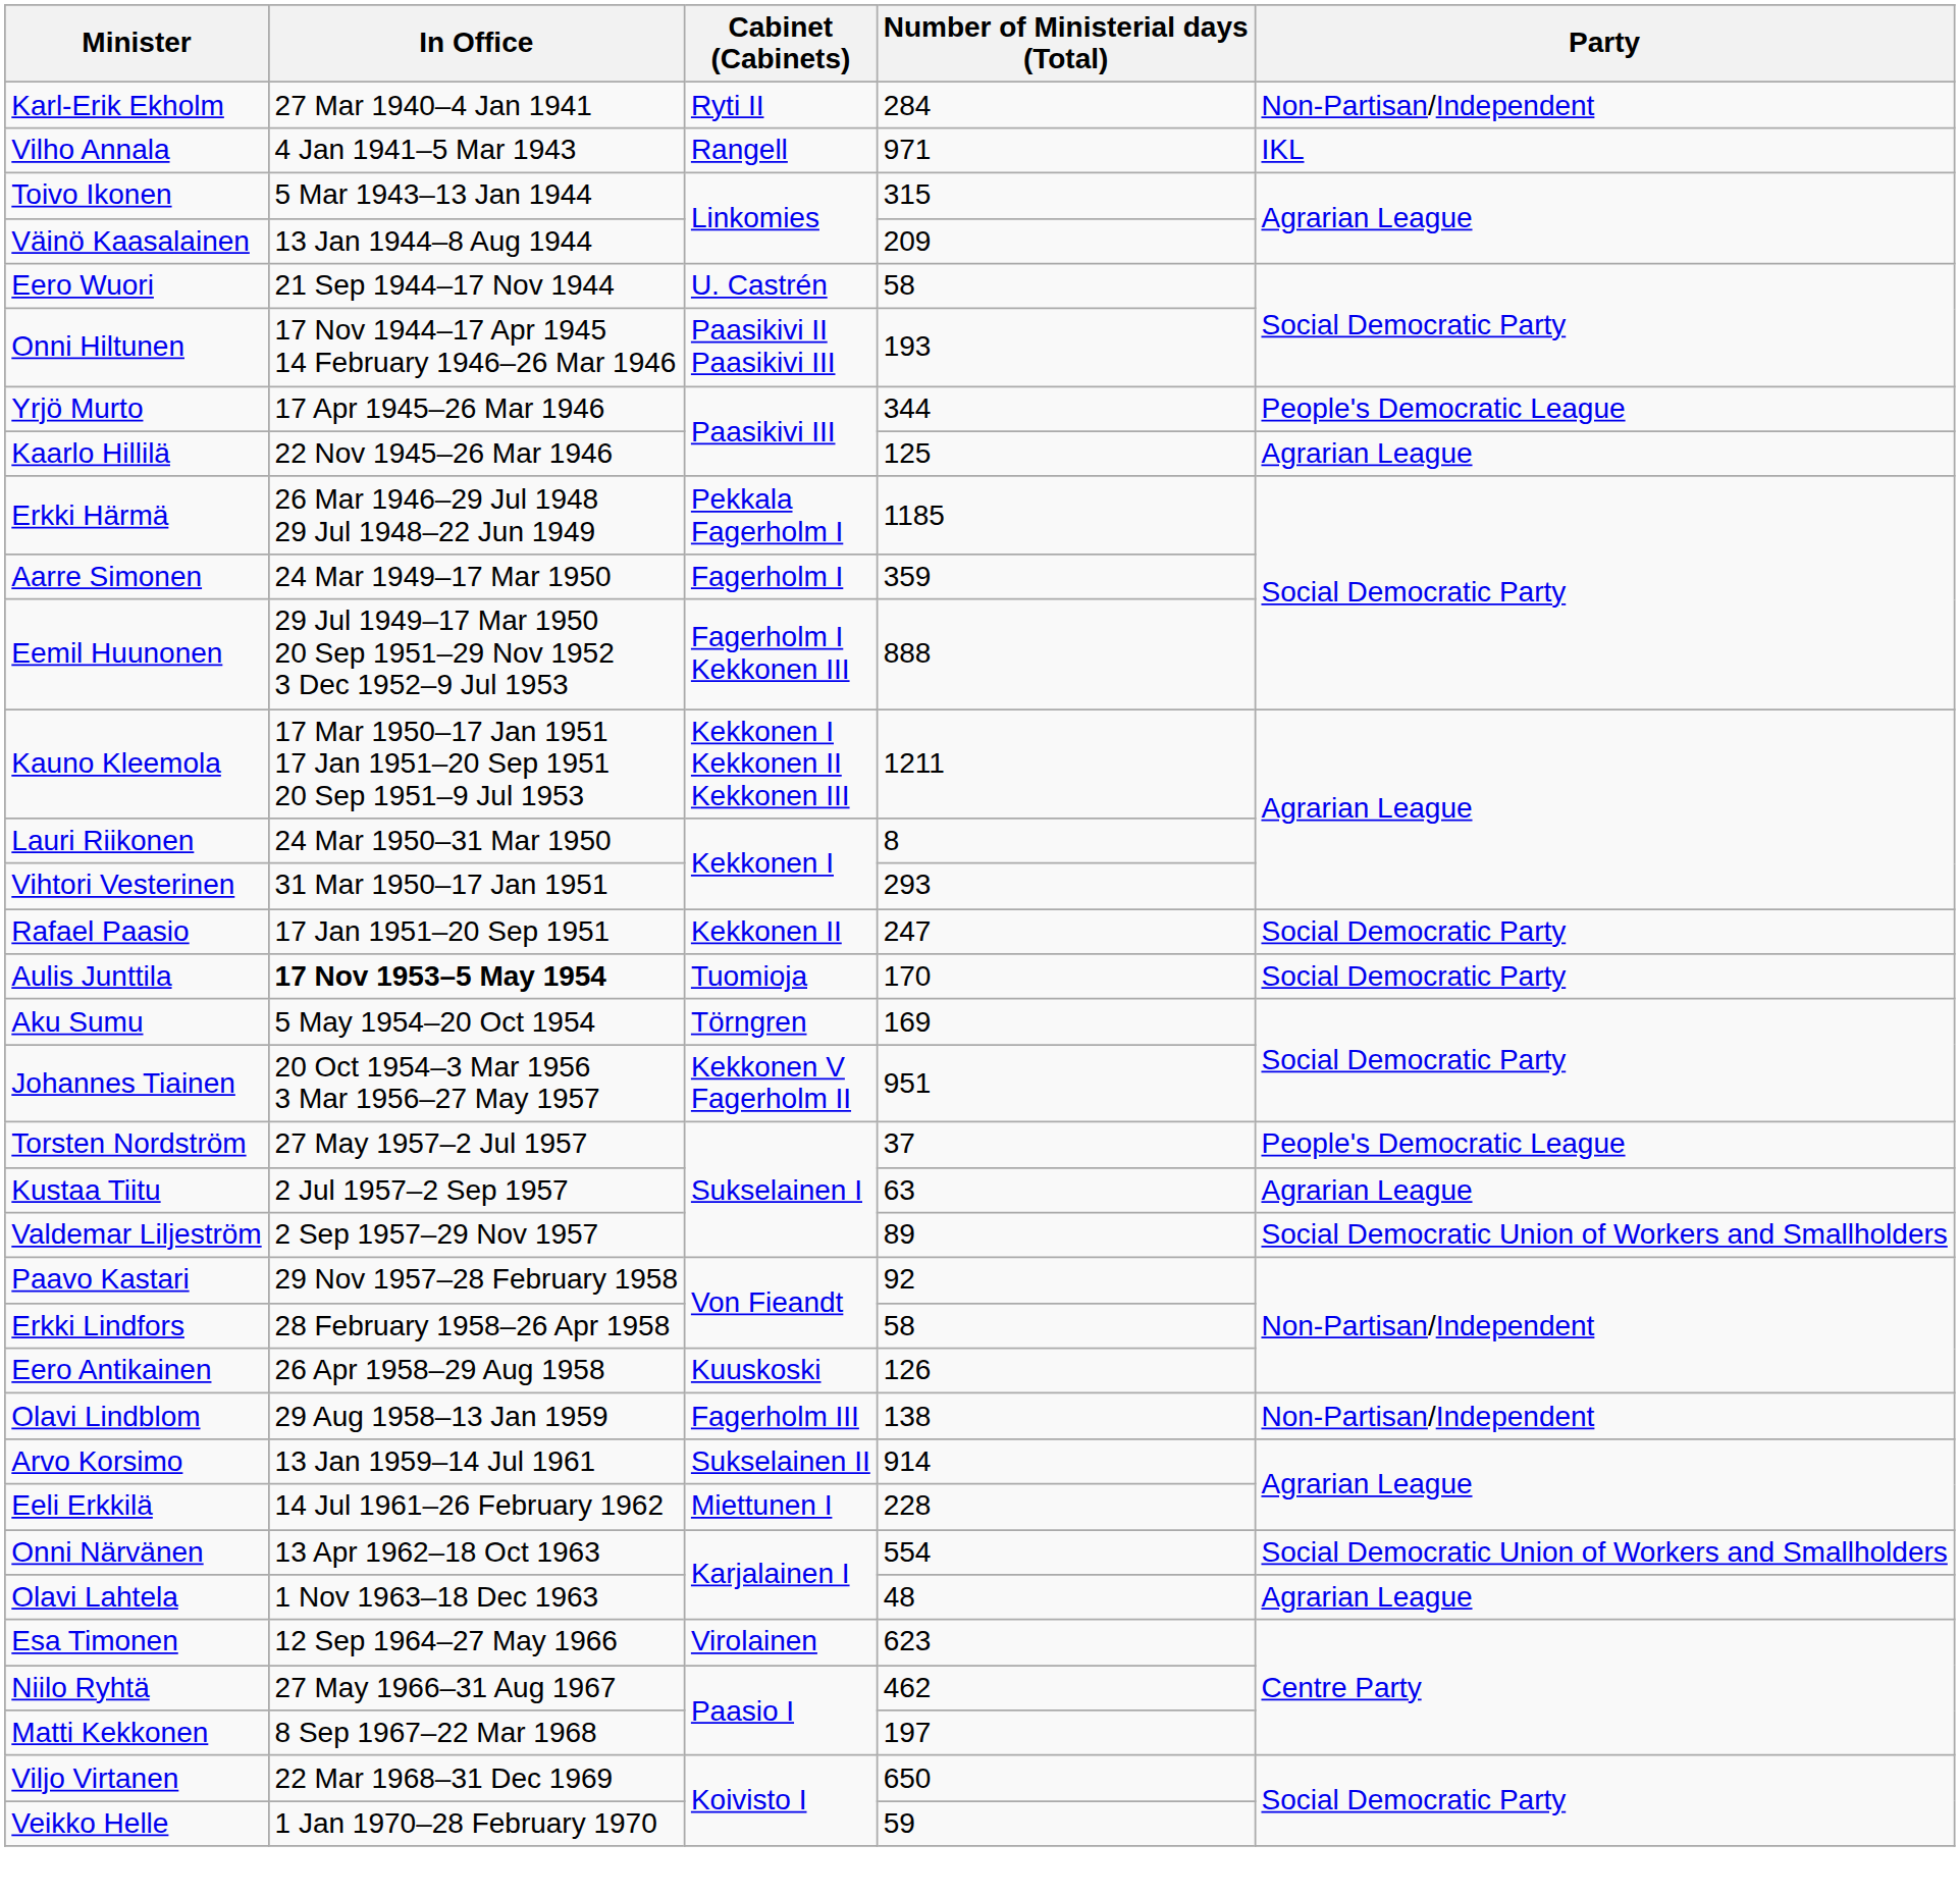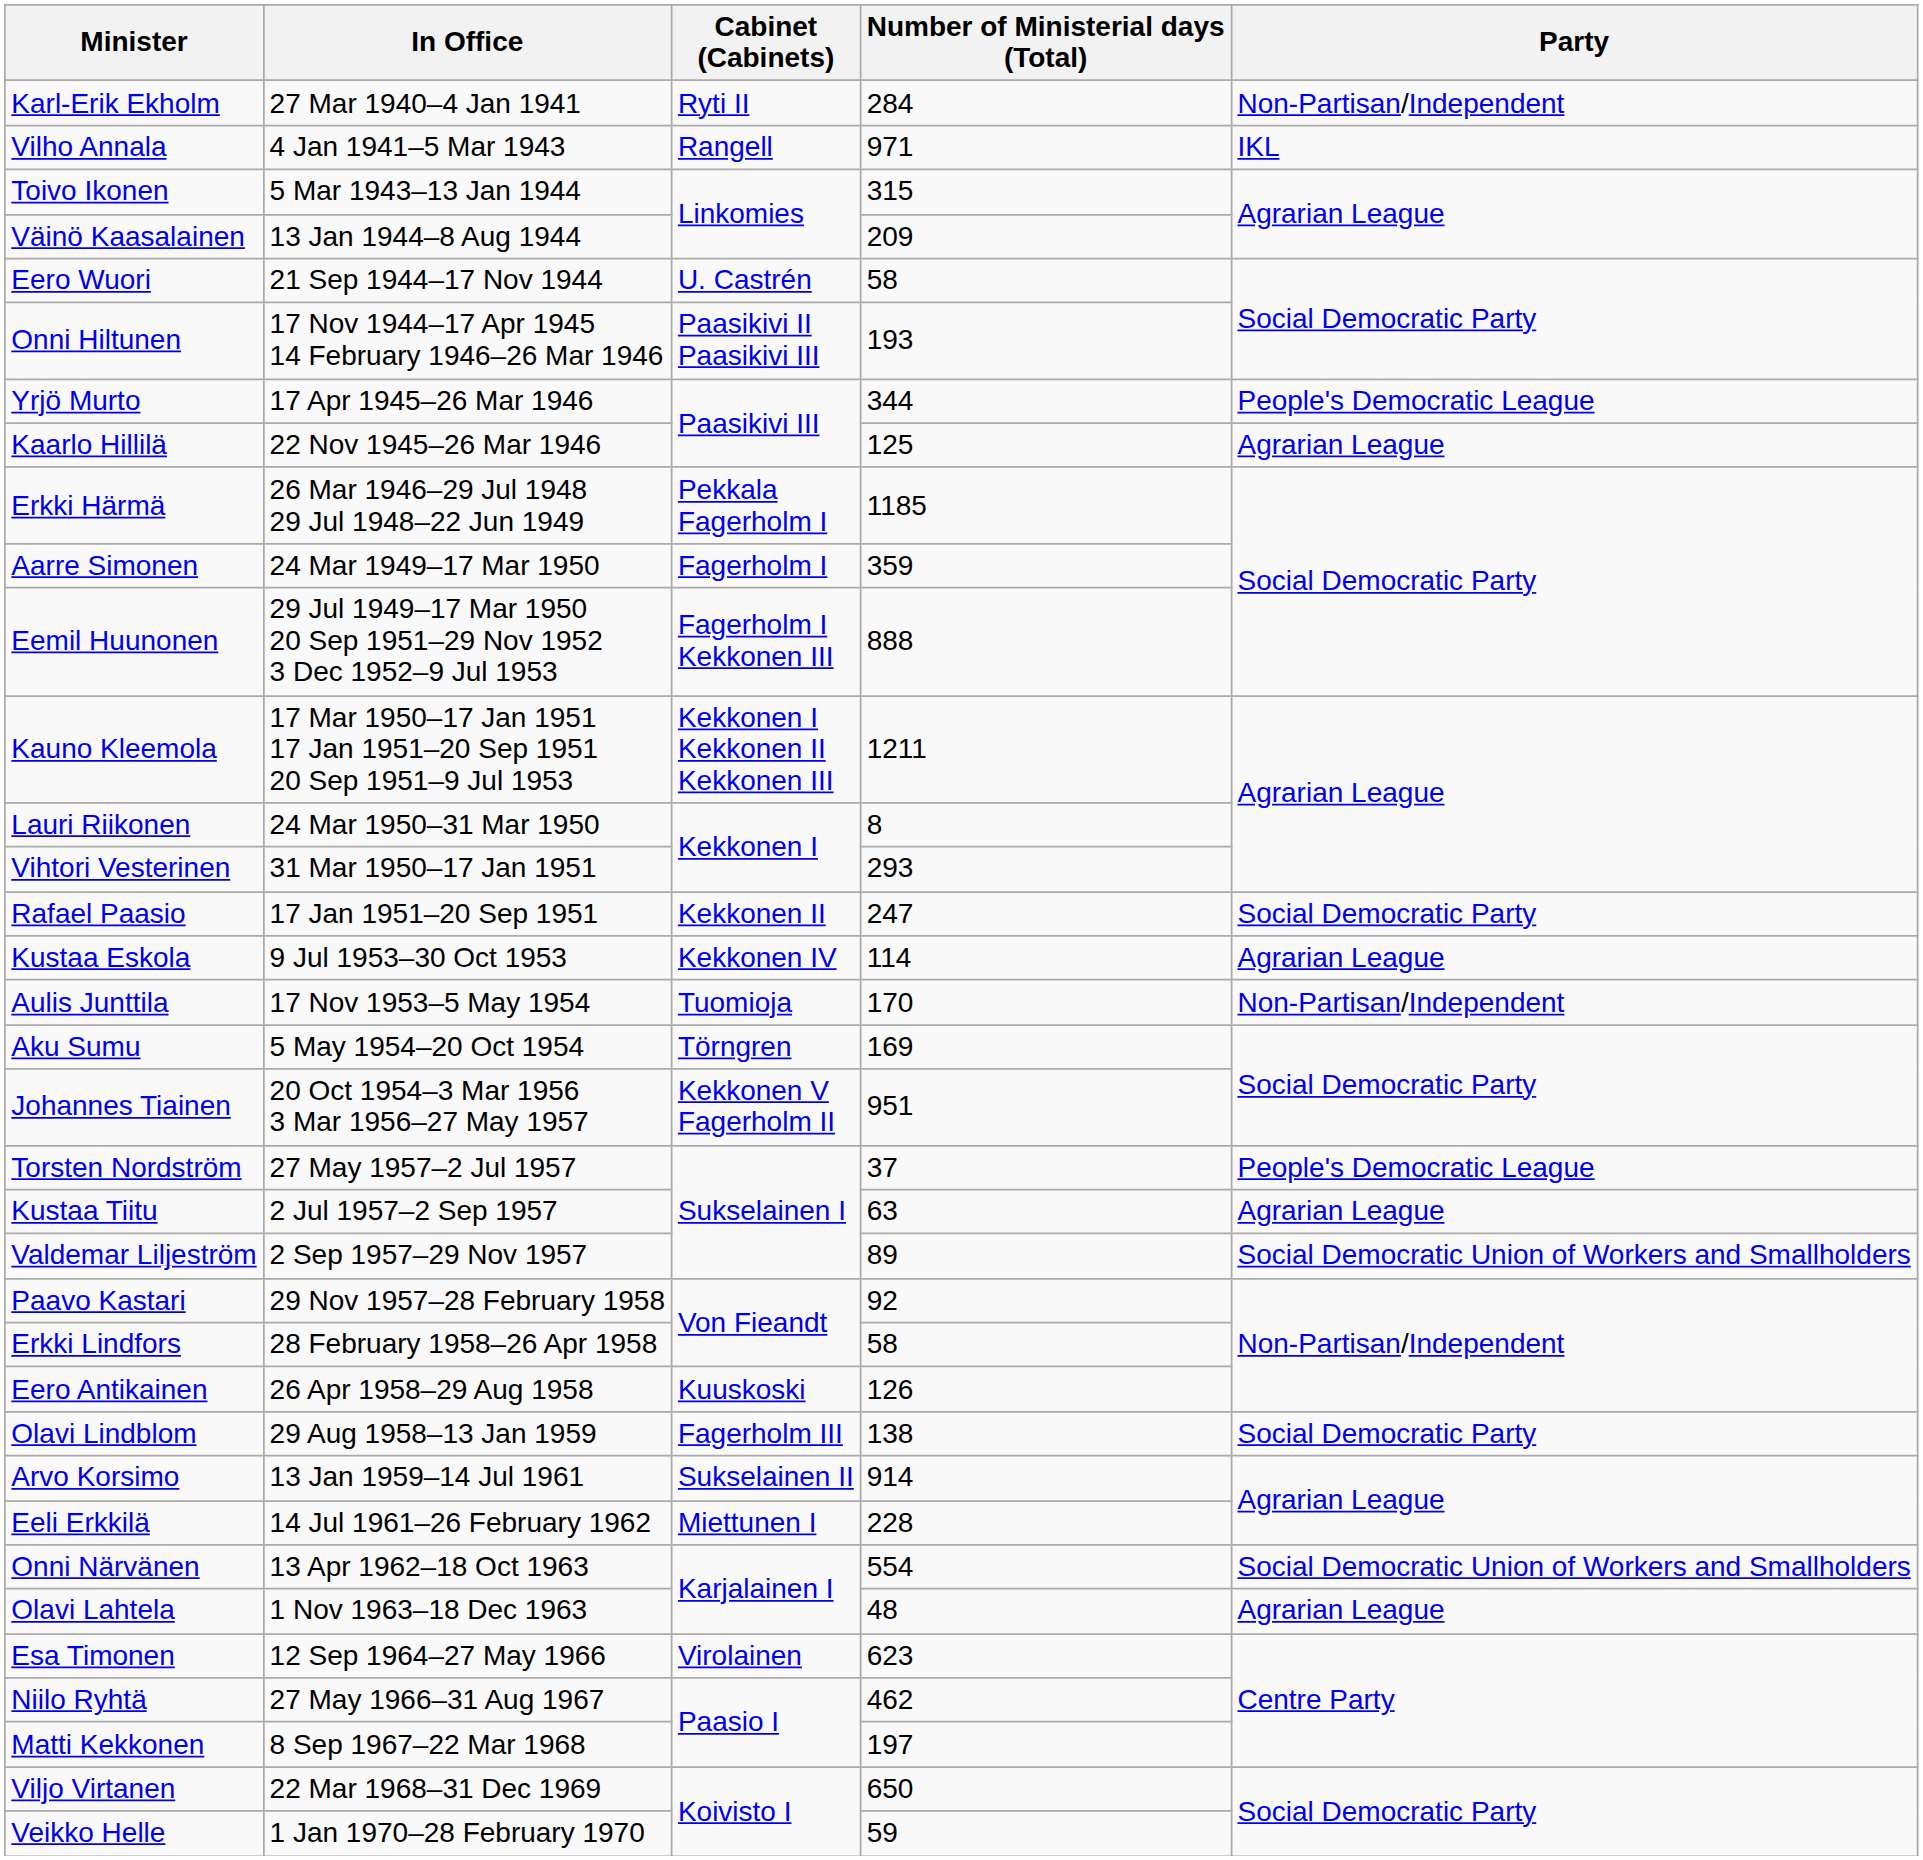 <table class="wikitable">
 <tr>
 <th>Minister</th>
 <th>In Office</th>
 <th>Cabinet<br>(Cabinets)</th>
 <th>Number of Ministerial days <br>(Total)</th>
 <th>Party</th>
 </tr>
 <tr>
 <td><a href='#'>Karl-Erik Ekholm</a></td>
 <td>27  Mar  1940–4 Jan 1941</td>
 <td><a href='#'>Ryti II</a></td>
 <td>284</td>
 <td><a href='#'>Non-Partisan</a>/<a href='#'>Independent</a></td>
 </tr>
 <tr>
 <td><a href='#'>Vilho Annala</a></td>
 <td>4 Jan 1941–5  Mar  1943</td>
 <td><a href='#'>Rangell</a></td>
 <td>971</td>
 <td><a href='#'>IKL</a></td>
 </tr>
 <tr>
 <td><a href='#'>Toivo Ikonen</a></td>
 <td>5  Mar  1943–13 Jan 1944</td>
 <td rowspan=2><a href='#'>Linkomies</a></td>
 <td>315</td>
 <td rowspan=2><a href='#'>Agrarian League</a></td>
 </tr>
 <tr>
 <td><a href='#'>Väinö Kaasalainen</a></td>
 <td>13 Jan 1944–8 Aug 1944</td>
 <td>209</td>
 </tr>
 <tr>
 <td><a href='#'>Eero Wuori</a></td>
 <td>21 Sep 1944–17 Nov 1944</td>
 <td><a href='#'>U. Castrén</a></td>
 <td>58</td>
 <td rowspan=2><a href='#'>Social Democratic Party</a></td>
 </tr>
 <tr>
 <td><a href='#'>Onni Hiltunen</a></td>
 <td>17 Nov 1944–17 Apr 1945<br>14  February 1946–26  Mar  1946</td>
 <td><a href='#'>Paasikivi II</a><br><a href='#'>Paasikivi III</a></td>
 <td>193</td>
 </tr>
 <tr>
 <td><a href='#'>Yrjö Murto</a></td>
 <td>17 Apr 1945–26  Mar  1946</td>
 <td rowspan=2><a href='#'>Paasikivi III</a></td>
 <td>344</td>
 <td><a href='#'>People's Democratic League</a></td>
 </tr>
 <tr>
 <td><a href='#'>Kaarlo Hillilä</a></td>
 <td>22 Nov 1945–26  Mar  1946</td>
 <td>125</td>
 <td><a href='#'>Agrarian League</a></td>
 </tr>
 <tr>
 <td><a href='#'>Erkki Härmä</a></td>
 <td>26  Mar  1946–29 Jul 1948<br>29 Jul 1948–22 Jun 1949</td>
 <td><a href='#'>Pekkala</a><br><a href='#'>Fagerholm I</a></td>
 <td>1185</td>
 <td rowspan=3><a href='#'>Social Democratic Party</a></td>
 </tr>
 <tr>
 <td><a href='#'>Aarre Simonen</a></td>
 <td>24  Mar  1949–17  Mar  1950</td>
 <td><a href='#'>Fagerholm I</a></td>
 <td>359</td>
 </tr>
 <tr>
 <td><a href='#'>Eemil Huunonen</a></td>
 <td>29 Jul 1949–17  Mar  1950<br>20 Sep 1951–29 Nov 1952<br> 3 Dec 1952–9 Jul 1953</td>
 <td><a href='#'>Fagerholm I</a><br><a href='#'>Kekkonen III</a></td>
 <td>888</td>
 </tr>
 <tr>
 <td><a href='#'>Kauno Kleemola</a></td>
 <td>17  Mar  1950–17 Jan 1951<br>17 Jan 1951–20 Sep 1951<br>20 Sep 1951–9 Jul 1953</td>
 <td><a href='#'>Kekkonen I</a><br><a href='#'>Kekkonen II</a><br><a href='#'>Kekkonen III</a></td>
 <td>1211</td>
 <td rowspan=3><a href='#'>Agrarian League</a></td>
 </tr>
 <tr>
 <td><a href='#'>Lauri Riikonen</a></td>
 <td>24  Mar  1950–31  Mar  1950</td>
 <td rowspan=2><a href='#'>Kekkonen I</a></td>
 <td>8</td>
 </tr>
 <tr>
 <td><a href='#'>Vihtori Vesterinen</a></td>
 <td>31  Mar  1950–17 Jan 1951</td>
 <td>293</td>
 </tr>
 <tr>
 <td><a href='#'>Rafael Paasio</a></td>
 <td>17 Jan 1951–20 Sep 1951</td>
 <td><a href='#'>Kekkonen II</a></td>
 <td>247</td>
 <td><a href='#'>Social Democratic Party</a></td>
 </tr>
 <tr>
+<td><a href='#'>Kustaa Eskola</a></td>
+<td>9 Jul 1953–30 Oct 1953</td>
+<td><a href='#'>Kekkonen IV</a></td>
+<td>114</td>
+<td><a href='#'>Agrarian League</a></td>
+</tr>
+<tr>
 <td><a href='#'>Aulis Junttila</a></td>
-<td><strong>17 Nov 1953–5 May 1954</strong></td>
+<td>17 Nov 1953–5 May 1954</td>
 <td><a href='#'>Tuomioja</a></td>
 <td>170</td>
-<td><a href='#'>Social Democratic Party</a></td>
+<td><a href='#'>Non-Partisan</a>/<a href='#'>Independent</a></td>
 </tr>
 <tr>
 <td><a href='#'>Aku Sumu</a></td>
 <td>5 May 1954–20 Oct 1954</td>
 <td><a href='#'>Törngren</a></td>
 <td>169</td>
 <td rowspan=2><a href='#'>Social Democratic Party</a></td>
 </tr>
 <tr>
 <td><a href='#'>Johannes Tiainen</a></td>
 <td>20 Oct 1954–3  Mar  1956<br>3  Mar  1956–27 May 1957</td>
 <td><a href='#'>Kekkonen V</a><br><a href='#'>Fagerholm II</a></td>
 <td>951</td>
 </tr>
 <tr>
 <td><a href='#'>Torsten Nordström</a></td>
 <td>27 May 1957–2 Jul 1957</td>
 <td rowspan=3><a href='#'>Sukselainen I</a></td>
 <td>37</td>
 <td><a href='#'>People's Democratic League</a></td>
 </tr>
 <tr>
 <td><a href='#'>Kustaa Tiitu</a></td>
 <td>2 Jul 1957–2 Sep 1957</td>
 <td>63</td>
 <td><a href='#'>Agrarian League</a></td>
 </tr>
 <tr>
 <td><a href='#'>Valdemar Liljeström</a></td>
 <td>2 Sep 1957–29 Nov 1957</td>
 <td>89</td>
 <td><a href='#'>Social Democratic Union of Workers and Smallholders</a></td>
 </tr>
 <tr>
 <td><a href='#'>Paavo Kastari</a></td>
 <td>29 Nov 1957–28  February 1958</td>
 <td rowspan=2><a href='#'>Von Fieandt</a></td>
 <td>92</td>
 <td rowspan=3><a href='#'>Non-Partisan</a>/<a href='#'>Independent</a></td>
 </tr>
 <tr>
 <td><a href='#'>Erkki Lindfors</a></td>
 <td>28  February 1958–26 Apr 1958</td>
 <td>58</td>
 </tr>
 <tr>
 <td><a href='#'>Eero Antikainen</a></td>
 <td>26 Apr 1958–29 Aug 1958</td>
 <td><a href='#'>Kuuskoski</a></td>
 <td>126</td>
 </tr>
 <tr>
 <td><a href='#'>Olavi Lindblom</a></td>
 <td>29 Aug 1958–13 Jan 1959</td>
 <td><a href='#'>Fagerholm III</a></td>
 <td>138</td>
-<td><a href='#'>Non-Partisan</a>/<a href='#'>Independent</a></td>
+<td><a href='#'>Social Democratic Party</a></td>
 </tr>
 <tr>
 <td><a href='#'>Arvo Korsimo</a></td>
 <td>13 Jan 1959–14 Jul 1961</td>
 <td><a href='#'>Sukselainen II</a></td>
 <td>914</td>
 <td rowspan=2><a href='#'>Agrarian League</a></td>
 </tr>
 <tr>
 <td><a href='#'>Eeli Erkkilä</a></td>
 <td>14 Jul 1961–26  February 1962</td>
 <td><a href='#'>Miettunen I</a></td>
 <td>228</td>
 </tr>
 <tr>
 <td><a href='#'>Onni Närvänen</a></td>
 <td>13 Apr 1962–18 Oct 1963</td>
 <td rowspan=2><a href='#'>Karjalainen I</a></td>
 <td>554</td>
 <td><a href='#'>Social Democratic Union of Workers and Smallholders</a></td>
 </tr>
 <tr>
 <td><a href='#'>Olavi Lahtela</a></td>
 <td>1 Nov 1963–18 Dec 1963</td>
 <td>48</td>
 <td><a href='#'>Agrarian League</a></td>
 </tr>
 <tr>
 <td><a href='#'>Esa Timonen</a></td>
 <td>12 Sep 1964–27 May 1966</td>
 <td><a href='#'>Virolainen</a></td>
 <td>623</td>
 <td rowspan=3><a href='#'>Centre Party</a></td>
 </tr>
 <tr>
 <td><a href='#'>Niilo Ryhtä</a></td>
 <td>27 May 1966–31 Aug 1967</td>
 <td rowspan=2><a href='#'>Paasio I</a></td>
 <td>462</td>
 </tr>
 <tr>
 <td><a href='#'>Matti Kekkonen</a></td>
 <td>8 Sep 1967–22  Mar  1968</td>
 <td>197</td>
 </tr>
 <tr>
 <td><a href='#'>Viljo Virtanen</a></td>
 <td>22  Mar  1968–31 Dec 1969</td>
 <td rowspan=2><a href='#'>Koivisto I</a></td>
 <td>650</td>
 <td rowspan=2><a href='#'>Social Democratic Party</a></td>
 </tr>
 <tr>
 <td><a href='#'>Veikko Helle</a></td>
 <td>1 Jan 1970–28  February 1970</td>
 <td>59</td>
 </tr>
 </table>
